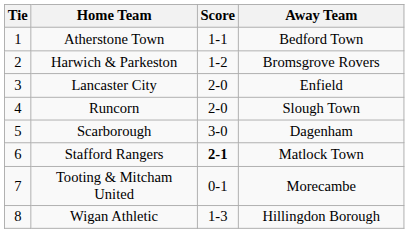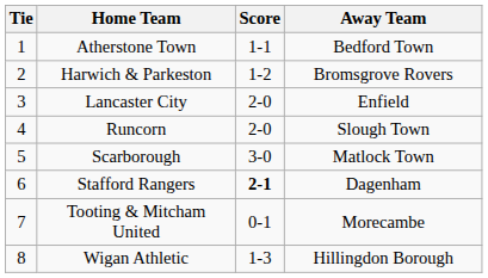 <table class="wikitable" style="text-align:center;">
 <tr>
 <th width=20>Tie</th>
 <th width=175>Home Team</th>
 <th width=20>Score</th>
 <th width=175>Away Team</th>
 </tr>
 <tr>
 <td>1</td>
 <td>Atherstone Town</td>
 <td>1-1</td>
 <td>Bedford Town</td>
 </tr>
 <tr>
 <td>2</td>
 <td>Harwich & Parkeston</td>
 <td>1-2</td>
 <td>Bromsgrove Rovers</td>
 </tr>
 <tr>
 <td>3</td>
 <td>Lancaster City</td>
 <td>2-0</td>
 <td>Enfield</td>
 </tr>
 <tr>
 <td>4</td>
 <td>Runcorn</td>
 <td>2-0</td>
 <td>Slough Town</td>
 </tr>
 <tr>
 <td>5</td>
 <td>Scarborough</td>
 <td>3-0</td>
-<td>Dagenham</td>
+<td>Matlock Town</td>
 </tr>
 <tr>
 <td>6</td>
 <td>Stafford Rangers</td>
 <td><strong>2-1</strong></td>
-<td>Matlock Town</td>
+<td>Dagenham</td>
 </tr>
 <tr>
 <td>7</td>
 <td>Tooting & Mitcham United</td>
 <td>0-1</td>
 <td>Morecambe</td>
 </tr>
 <tr>
 <td>8</td>
 <td>Wigan Athletic</td>
 <td>1-3</td>
 <td>Hillingdon Borough</td>
 </tr>
 </table>
